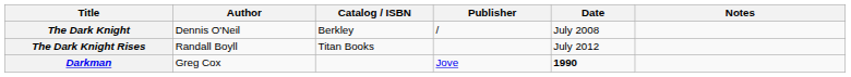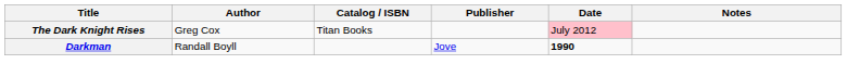 <table class="wikitable sortable" style="width:100%;">
 <tr>
 <th width=20%>Title</th>
 <th width=17%>Author</th>
 <th width=14%>Catalog / ISBN</th>
 <th width=14%>Publisher</th>
 <th width=10%>Date</th>
 <th width=25%>Notes</th>
 </tr>
 <tr>
-<th><em>The Dark Knight</em></th>
-<td>Dennis O'Neil</td>
-<td>Berkley</td>
-<td> / </td>
-<td>July 2008</td>
-<td></td>
-</tr>
-<tr>
 <th><em>The Dark Knight Rises</em></th>
-<td>Randall Boyll</td>
+<td>Greg Cox</td>
 <td>Titan Books</td>
 <td></td>
-<td>July 2012</td>
+<td style="background: pink;">July 2012</td>
 <td></td>
 </tr>
 <tr>
 <th><em><a href='#'>Darkman</a></em></th>
-<td>Greg Cox</td>
+<td>Randall Boyll</td>
 <td></td>
 <td><a href='#'>Jove</a></td>
 <td><strong>1990</strong></td>
 <td></td>
 </tr>
 </table>
